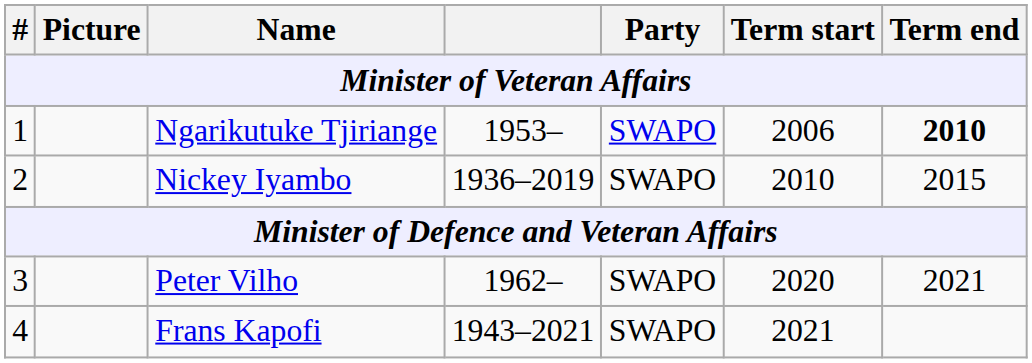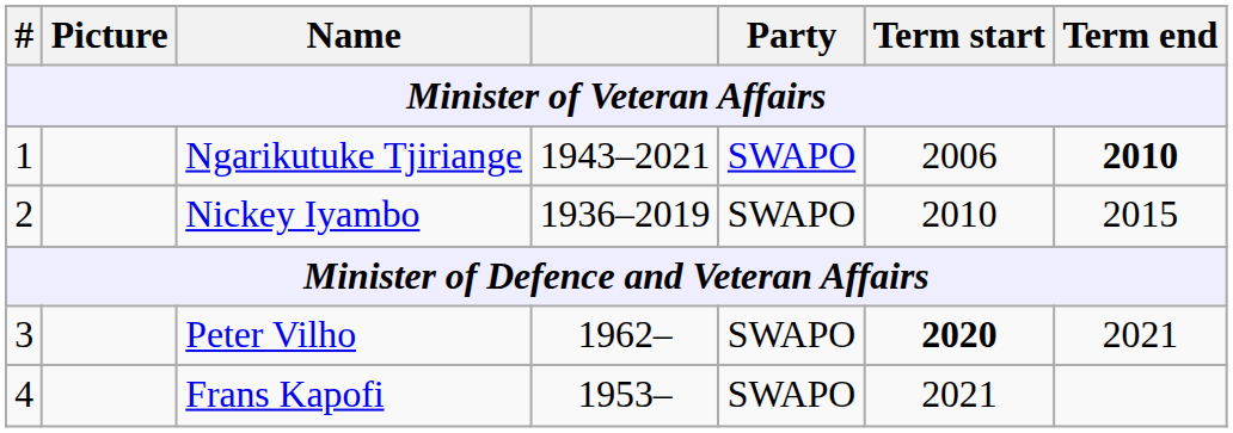 <table class="wikitable" style="text-align:center;">
 <tr>
 <th>#</th>
 <th>Picture</th>
 <th>Name</th>
 <th></th>
 <th>Party</th>
 <th>Term start</th>
 <th>Term end</th>
 </tr>
 <tr>
 <th style="background:#EEEEFF" align="center" colspan="7"><em>Minister of Veteran Affairs</em></th>
 </tr>
 <tr>
 <td>1</td>
 <td></td>
 <td style="text-align:left;"><a href='#'>Ngarikutuke Tjiriange</a></td>
-<td>1953–</td>
+<td>1943–2021</td>
 <td><a href='#'>SWAPO</a></td>
 <td>2006</td>
 <td><strong>2010</strong></td>
 </tr>
 <tr>
 <td>2</td>
 <td></td>
 <td style="text-align:left;"><a href='#'>Nickey Iyambo</a></td>
 <td>1936–2019</td>
 <td>SWAPO</td>
 <td>2010</td>
 <td>2015</td>
 </tr>
 <tr>
 <th style="background:#EEEEFF" align="center" colspan="7"><em>Minister of Defence and Veteran Affairs</em></th>
 </tr>
 <tr>
 <td>3</td>
 <td></td>
 <td style="text-align:left;"><a href='#'>Peter Vilho</a></td>
 <td>1962–</td>
 <td>SWAPO</td>
-<td>2020</td>
+<td><strong>2020</strong></td>
 <td>2021</td>
 </tr>
 <tr>
 <td>4</td>
 <td></td>
 <td style="text-align:left;"><a href='#'>Frans Kapofi</a></td>
-<td>1943–2021</td>
+<td>1953–</td>
 <td>SWAPO</td>
 <td>2021</td>
 <td></td>
 </tr>
 </table>
